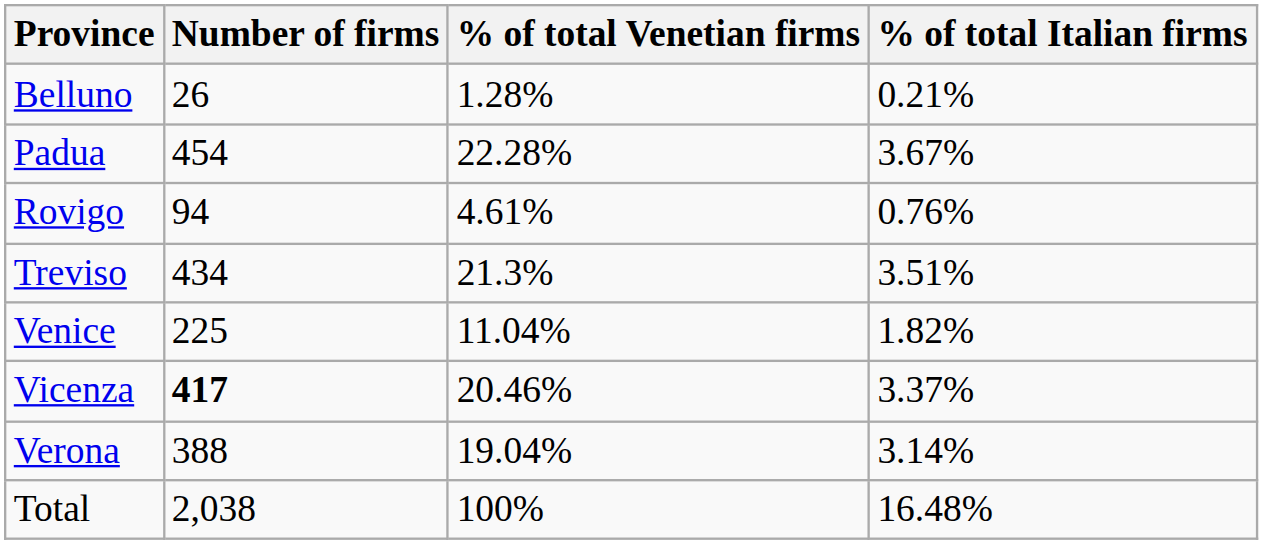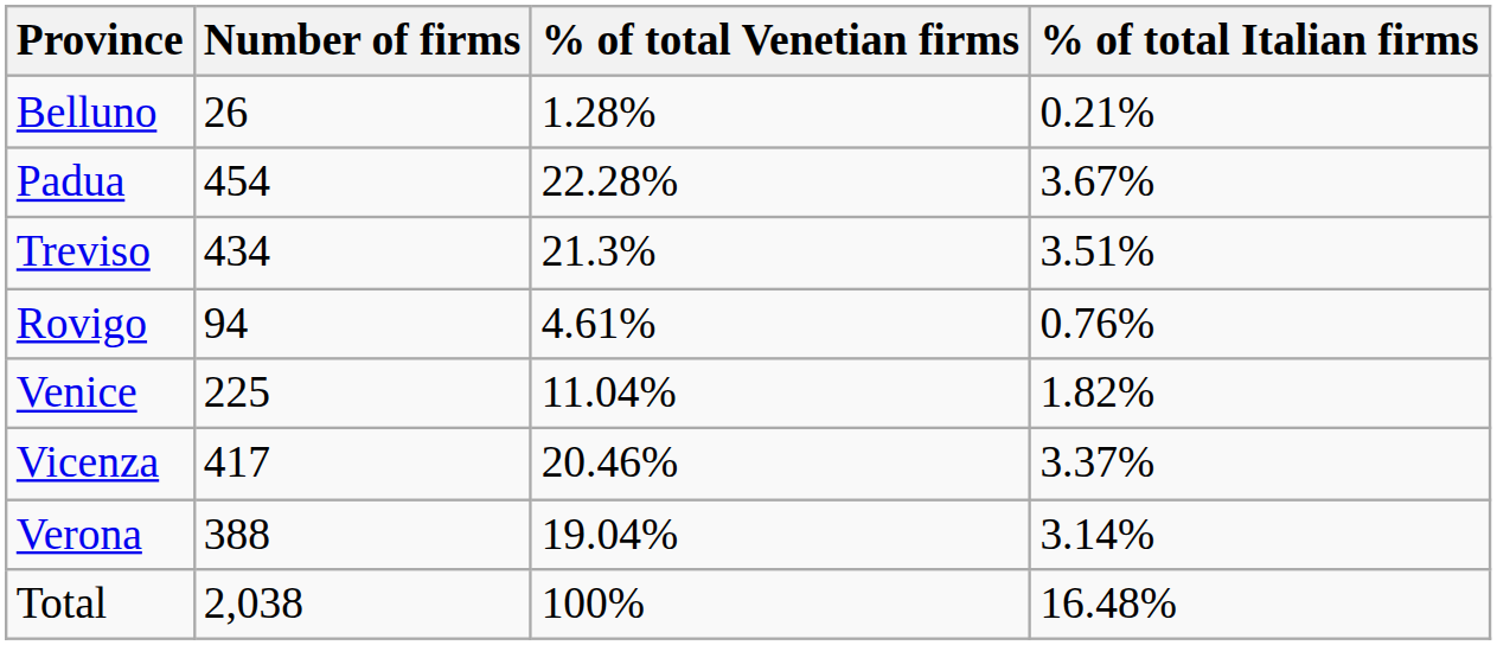 <table class="wikitable">
 <tr>
 <th>Province</th>
 <th>Number of firms</th>
 <th>% of total Venetian firms</th>
 <th>% of total Italian firms</th>
 </tr>
 <tr>
 <td><a href='#'>Belluno</a></td>
 <td>26</td>
 <td>1.28%</td>
 <td>0.21%</td>
 </tr>
 <tr>
 <td><a href='#'>Padua</a></td>
 <td>454</td>
 <td>22.28%</td>
 <td>3.67%</td>
 </tr>
 <tr>
+<td><a href='#'>Treviso</a></td>
+<td>434</td>
+<td>21.3%</td>
+<td>3.51%</td>
+</tr>
+<tr>
 <td><a href='#'>Rovigo</a></td>
 <td>94</td>
 <td>4.61%</td>
 <td>0.76%</td>
-</tr>
-<tr>
-<td><a href='#'>Treviso</a></td>
-<td>434</td>
-<td>21.3%</td>
-<td>3.51%</td>
 </tr>
 <tr>
 <td><a href='#'>Venice</a></td>
 <td>225</td>
 <td>11.04%</td>
 <td>1.82%</td>
 </tr>
 <tr>
 <td><a href='#'>Vicenza</a></td>
-<td><strong>417</strong></td>
+<td>417</td>
 <td>20.46%</td>
 <td>3.37%</td>
 </tr>
 <tr>
 <td><a href='#'>Verona</a></td>
 <td>388</td>
 <td>19.04%</td>
 <td>3.14%</td>
 </tr>
 <tr>
 <td>Total</td>
 <td>2,038</td>
 <td>100%</td>
 <td>16.48%</td>
 </tr>
 </table>
